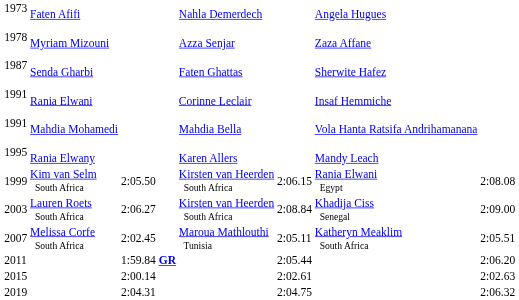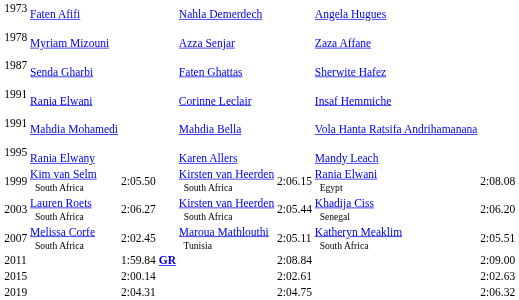 <table>
 <tr>
 <td>1973</td>
 <td> <br>  <a href='#'>Faten Afifi</a></td>
 <td></td>
 <td> <br>  <a href='#'>Nahla Demerdech</a></td>
 <td></td>
 <td> <br>  <a href='#'>Angela Hugues</a></td>
 <td></td>
 </tr>
 <tr>
 <td>1978</td>
 <td> <br>  <a href='#'>Myriam Mizouni</a></td>
 <td></td>
 <td> <br>  <a href='#'>Azza Senjar</a></td>
 <td></td>
 <td> <br>  <a href='#'>Zaza Affane</a></td>
 <td></td>
 </tr>
 <tr>
 <td>1987</td>
 <td> <br>  <a href='#'>Senda Gharbi</a></td>
 <td></td>
 <td> <br>  <a href='#'>Faten Ghattas</a></td>
 <td></td>
 <td> <br>  <a href='#'>Sherwite Hafez</a></td>
 <td></td>
 </tr>
 <tr>
 <td>1991</td>
 <td> <br>  <a href='#'>Rania Elwani</a></td>
 <td></td>
 <td> <br>  <a href='#'>Corinne Leclair</a></td>
 <td></td>
 <td> <br>  <a href='#'>Insaf Hemmiche</a></td>
 <td></td>
 </tr>
 <tr>
 <td>1991</td>
 <td> <br>  <a href='#'>Mahdia Mohamedi</a></td>
 <td></td>
 <td> <br>  <a href='#'>Mahdia Bella</a></td>
 <td></td>
 <td> <br>  <a href='#'>Vola Hanta Ratsifa Andrihamanana</a></td>
 <td></td>
 </tr>
 <tr>
 <td>1995</td>
 <td> <br>  <a href='#'>Rania Elwany</a></td>
 <td></td>
 <td> <br>  <a href='#'>Karen Allers</a></td>
 <td></td>
 <td> <br>  <a href='#'>Mandy Leach</a></td>
 <td></td>
 </tr>
 <tr>
 <td>1999</td>
 <td><a href='#'>Kim van Selm</a> <small><br>    South Africa </small></td>
 <td>2:05.50</td>
 <td><a href='#'>Kirsten van Heerden</a> <small><br>    South Africa </small></td>
 <td>2:06.15</td>
 <td><a href='#'>Rania Elwani</a> <small><br>    Egypt </small></td>
 <td>2:08.08</td>
 </tr>
 <tr>
 <td>2003</td>
 <td><a href='#'>Lauren Roets</a> <small><br>    South Africa</small></td>
 <td>2:06.27</td>
 <td><a href='#'>Kirsten van Heerden</a> <small><br>    South Africa</small></td>
-<td>2:08.84</td>
+<td>2:05.44</td>
 <td><a href='#'>Khadija Ciss</a> <small><br>    Senegal</small></td>
-<td>2:09.00</td>
+<td>2:06.20</td>
 </tr>
 <tr>
 <td>2007</td>
 <td><a href='#'>Melissa Corfe</a> <small><br>   South Africa</small></td>
 <td>2:02.45</td>
 <td><a href='#'>Maroua Mathlouthi</a> <small><br>   Tunisia</small></td>
 <td>2:05.11</td>
 <td><a href='#'>Katheryn Meaklim</a> <small><br>   South Africa</small></td>
 <td>2:05.51</td>
 </tr>
 <tr>
 <td>2011</td>
 <td></td>
 <td>1:59.84 <strong><a href='#'>GR</a></strong></td>
 <td></td>
-<td>2:05.44</td>
+<td>2:08.84</td>
 <td></td>
-<td>2:06.20</td>
+<td>2:09.00</td>
 </tr>
 <tr>
 <td>2015</td>
 <td></td>
 <td>2:00.14</td>
 <td></td>
 <td>2:02.61</td>
 <td></td>
 <td>2:02.63</td>
 </tr>
 <tr>
 <td>2019</td>
 <td></td>
 <td>2:04.31</td>
 <td></td>
 <td>2:04.75</td>
 <td></td>
 <td>2:06.32</td>
 </tr>
 </table>
